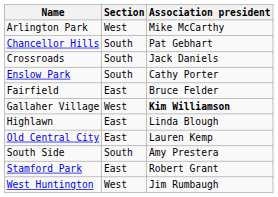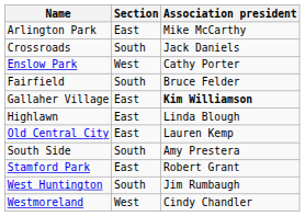 <table class="wikitable sortable">
 <tr>
 <th>Name</th>
 <th>Section</th>
 <th>Association president</th>
 </tr>
 <tr>
 <td>Arlington Park</td>
-<td>West</td>
+<td>East</td>
 <td>Mike McCarthy</td>
-</tr>
-<tr>
-<td><a href='#'>Chancellor Hills</a></td>
-<td>South</td>
-<td>Pat Gebhart</td>
 </tr>
 <tr>
 <td>Crossroads</td>
 <td>South</td>
 <td>Jack Daniels</td>
 </tr>
 <tr>
 <td><a href='#'>Enslow Park</a></td>
-<td>South</td>
+<td>West</td>
 <td>Cathy Porter</td>
 </tr>
 <tr>
 <td>Fairfield</td>
-<td>East</td>
+<td>South</td>
 <td>Bruce Felder</td>
 </tr>
 <tr>
 <td>Gallaher Village</td>
-<td>West</td>
+<td>East</td>
 <td><strong>Kim Williamson</strong></td>
 </tr>
 <tr>
 <td>Highlawn</td>
 <td>East</td>
 <td>Linda Blough</td>
 </tr>
 <tr>
 <td><a href='#'>Old Central City</a></td>
 <td>East</td>
 <td>Lauren Kemp</td>
 </tr>
 <tr>
 <td>South Side</td>
 <td>South</td>
 <td>Amy Prestera</td>
 </tr>
 <tr>
 <td><a href='#'>Stamford Park</a></td>
 <td>East</td>
 <td>Robert Grant</td>
 </tr>
 <tr>
 <td><a href='#'>West Huntington</a></td>
-<td>West</td>
+<td>South</td>
 <td>Jim Rumbaugh</td>
 </tr>
+<tr>
+<td><a href='#'>Westmoreland</a></td>
+<td>West</td>
+<td>Cindy Chandler</td>
+</tr>
 </table>
